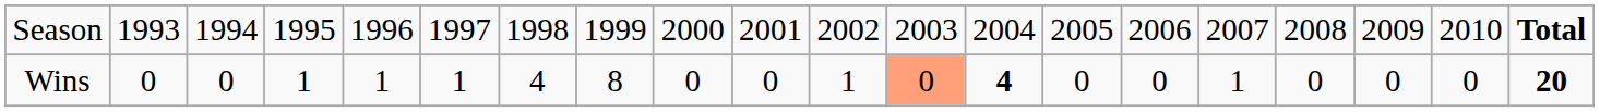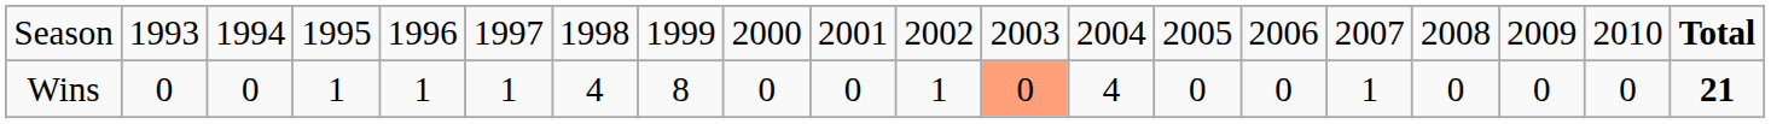 <table class="wikitable sortable">
 <tr>
 <td>Season</td>
 <td>1993</td>
 <td>1994</td>
 <td>1995</td>
 <td>1996</td>
 <td>1997</td>
 <td>1998</td>
 <td>1999</td>
 <td>2000</td>
 <td>2001</td>
 <td>2002</td>
 <td>2003</td>
 <td>2004</td>
 <td>2005</td>
 <td>2006</td>
 <td>2007</td>
 <td>2008</td>
 <td>2009</td>
 <td>2010</td>
 <td><strong>Total</strong></td>
 </tr>
 <tr align=center>
 <td>Wins</td>
 <td>0</td>
 <td>0</td>
 <td>1</td>
 <td>1</td>
 <td>1</td>
 <td>4</td>
 <td>8</td>
 <td>0</td>
 <td>0</td>
 <td>1</td>
 <td style="background: lightsalmon;">0</td>
-<td><strong>4</strong></td>
+<td>4</td>
 <td>0</td>
 <td>0</td>
 <td>1</td>
 <td>0</td>
 <td>0</td>
 <td>0</td>
-<td><strong>20</strong></td>
+<td><strong>21</strong></td>
 </tr>
 </table>
